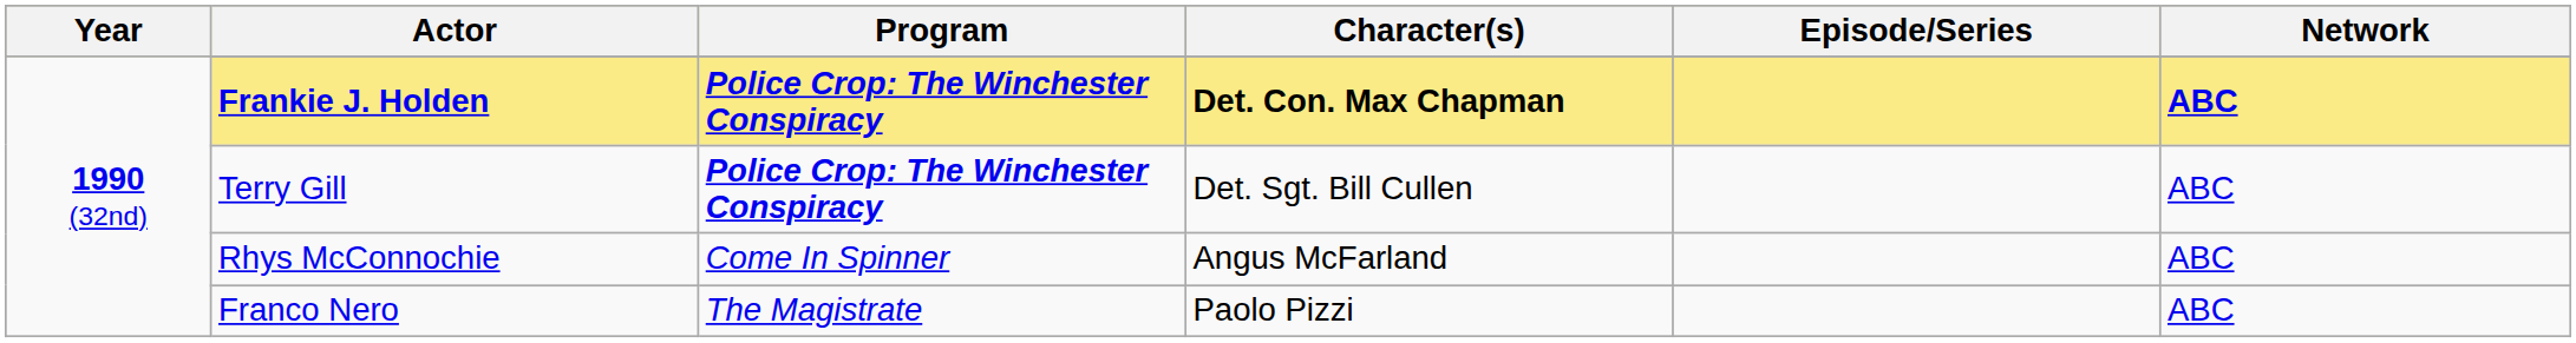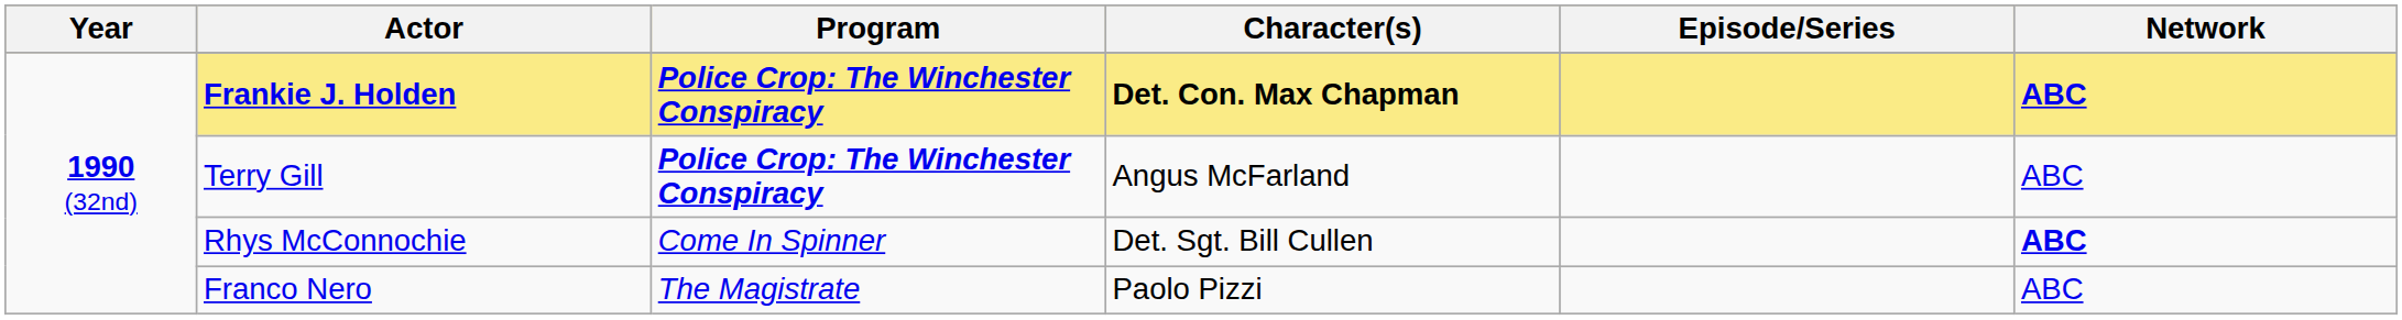 <table class="wikitable" style="width:100%">
 <tr style="background:#faeb86;">
 <th style="width:8%;">Year</th>
 <th style="width:19%;">Actor</th>
 <th style="width:19%;">Program</th>
 <th style="width:19%;">Character(s)</th>
 <th style="width:19%;">Episode/Series</th>
 <th style="width:19%;">Network</th>
 </tr>
 <tr>
 <td rowspan=5 style="text-align:center"><strong><a href='#'>1990</a></strong><br><small><a href='#'>(32nd)</a></small></td>
 </tr>
 <tr style="background:#FAEB86;">
 <td><strong><a href='#'>Frankie J. Holden</a></strong></td>
 <td><strong><em><a href='#'>Police Crop: The Winchester Conspiracy</a></em></strong></td>
 <td><strong>Det. Con. Max Chapman</strong></td>
 <td></td>
 <td><strong><a href='#'>ABC</a></strong></td>
 </tr>
 <tr>
 <td><a href='#'>Terry Gill</a></td>
 <td><strong><em><a href='#'>Police Crop: The Winchester Conspiracy</a></em></strong></td>
-<td>Det. Sgt. Bill Cullen</td>
+<td>Angus McFarland</td>
 <td></td>
 <td><a href='#'>ABC</a></td>
 </tr>
 <tr>
 <td><a href='#'>Rhys McConnochie</a></td>
 <td><em><a href='#'>Come In Spinner</a></em></td>
-<td>Angus McFarland</td>
+<td>Det. Sgt. Bill Cullen</td>
 <td></td>
-<td><a href='#'>ABC</a></td>
+<td><strong><a href='#'>ABC</a></strong></td>
 </tr>
 <tr>
 <td><a href='#'>Franco Nero</a></td>
 <td><em><a href='#'>The Magistrate</a></em></td>
 <td>Paolo Pizzi</td>
 <td></td>
 <td><a href='#'>ABC</a></td>
 </tr>
 </table>
